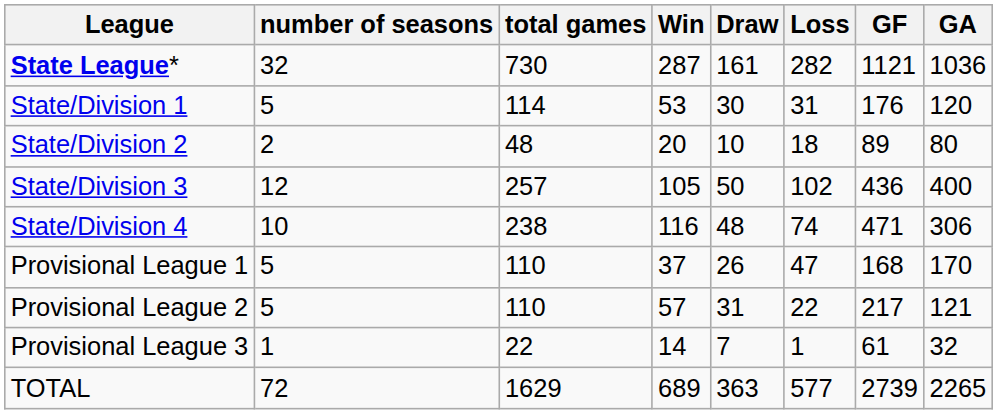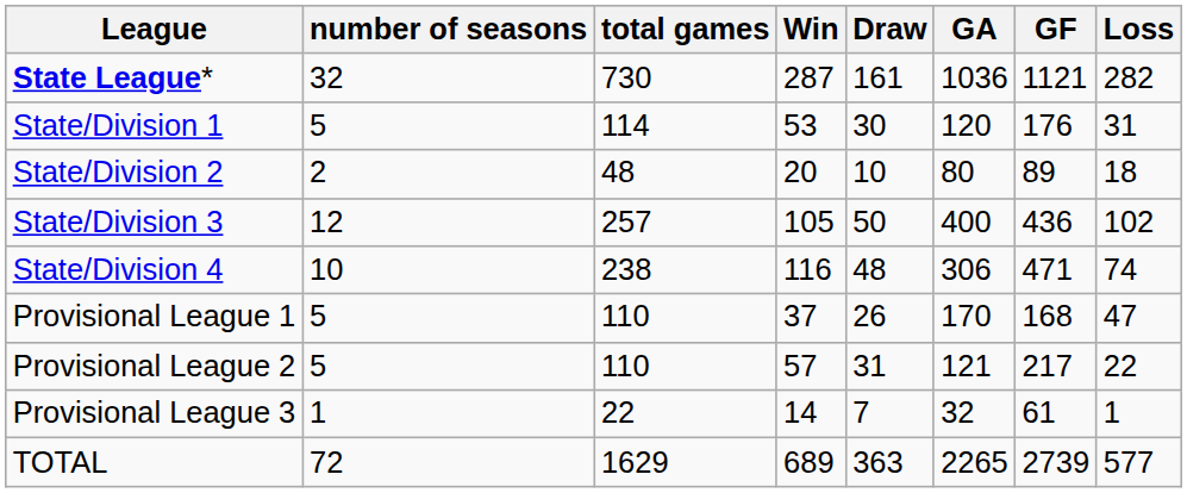 <table class="wikitable">
 <tr>
 <th>League</th>
 <th>number of seasons</th>
 <th>total games</th>
 <th>Win</th>
 <th>Draw</th>
+<th>GA</th>
+<th>GF</th>
 <th>Loss</th>
-<th>GF</th>
-<th>GA</th>
 </tr>
 <tr>
 <td><strong><a href='#'>State League</a></strong>*</td>
 <td>32</td>
 <td>730</td>
 <td>287</td>
 <td>161</td>
+<td>1036</td>
+<td>1121</td>
 <td>282</td>
-<td>1121</td>
-<td>1036</td>
 </tr>
 <tr>
 <td><a href='#'>State/Division 1</a></td>
 <td>5</td>
 <td>114</td>
 <td>53</td>
 <td>30</td>
+<td>120</td>
+<td>176</td>
 <td>31</td>
-<td>176</td>
-<td>120</td>
 </tr>
 <tr>
 <td><a href='#'>State/Division 2</a></td>
 <td>2</td>
 <td>48</td>
 <td>20</td>
 <td>10</td>
+<td>80</td>
+<td>89</td>
 <td>18</td>
-<td>89</td>
-<td>80</td>
 </tr>
 <tr>
 <td><a href='#'>State/Division 3</a></td>
 <td>12</td>
 <td>257</td>
 <td>105</td>
 <td>50</td>
+<td>400</td>
+<td>436</td>
 <td>102</td>
-<td>436</td>
-<td>400</td>
 </tr>
 <tr>
 <td><a href='#'>State/Division 4</a></td>
 <td>10</td>
 <td>238</td>
 <td>116</td>
 <td>48</td>
+<td>306</td>
+<td>471</td>
 <td>74</td>
-<td>471</td>
-<td>306</td>
 </tr>
 <tr>
 <td>Provisional League 1</td>
 <td>5</td>
 <td>110</td>
 <td>37</td>
 <td>26</td>
+<td>170</td>
+<td>168</td>
 <td>47</td>
-<td>168</td>
-<td>170</td>
 </tr>
 <tr>
 <td>Provisional League 2</td>
 <td>5</td>
 <td>110</td>
 <td>57</td>
 <td>31</td>
+<td>121</td>
+<td>217</td>
 <td>22</td>
-<td>217</td>
-<td>121</td>
 </tr>
 <tr>
 <td>Provisional League 3</td>
 <td>1</td>
 <td>22</td>
 <td>14</td>
 <td>7</td>
+<td>32</td>
+<td>61</td>
 <td>1</td>
-<td>61</td>
-<td>32</td>
 </tr>
 <tr>
 <td>TOTAL</td>
 <td>72</td>
 <td>1629</td>
 <td>689</td>
 <td>363</td>
+<td>2265</td>
+<td>2739</td>
 <td>577</td>
-<td>2739</td>
-<td>2265</td>
 </tr>
 </table>
